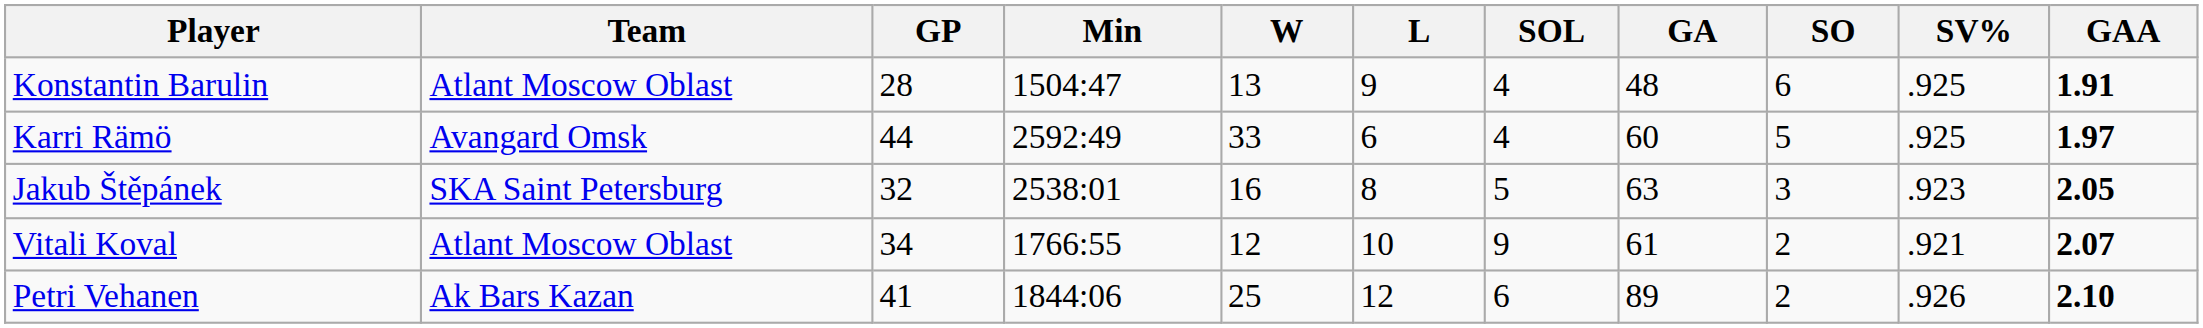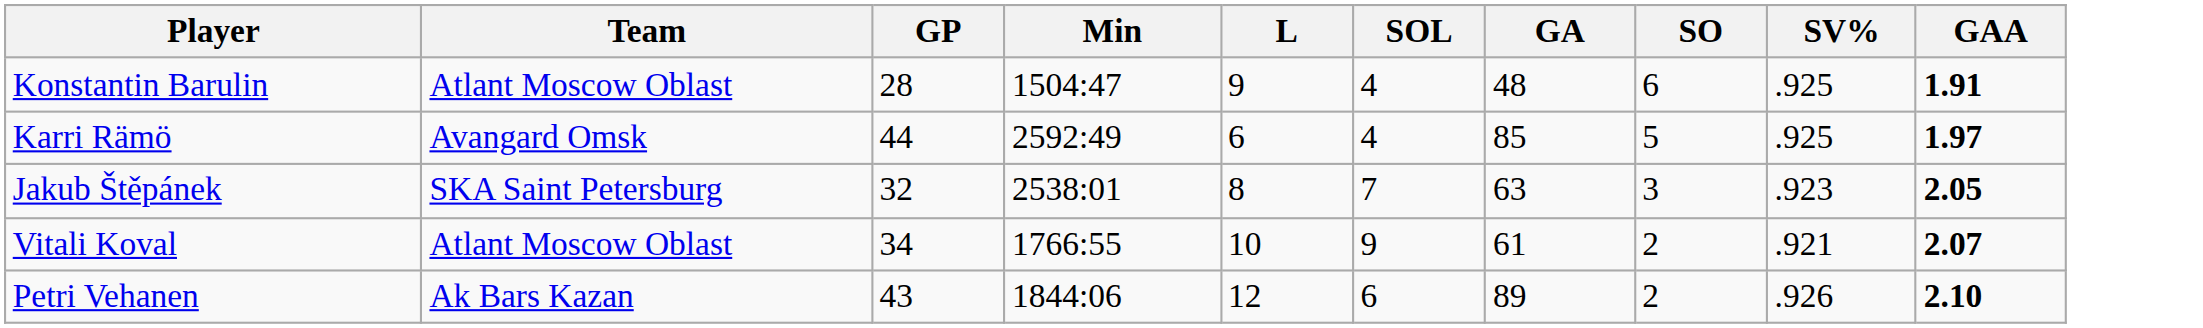 <table class="wikitable sortable">
 <tr>
 <th style="width: 12em;">Player</th>
 <th style="width: 13em;">Team</th>
 <th style="width: 3.5em;">GP</th>
 <th style="width: 6em;">Min</th>
-<th style="width: 3.5em;">W</th>
 <th style="width: 3.5em;">L</th>
 <th style="width: 3.5em;">SOL</th>
 <th style="width: 4em;">GA</th>
 <th style="width: 3.5em;">SO</th>
 <th style="width: 4em;">SV%</th>
 <th style="width: 4em;">GAA</th>
 </tr>
 <tr>
 <td> <a href='#'>Konstantin Barulin</a></td>
 <td><a href='#'>Atlant Moscow Oblast</a></td>
 <td>28</td>
 <td>1504:47</td>
-<td>13</td>
 <td>9</td>
 <td>4</td>
 <td>48</td>
 <td>6</td>
 <td>.925</td>
 <td><strong>1.91</strong></td>
 </tr>
 <tr>
 <td> <a href='#'>Karri Rämö</a></td>
 <td><a href='#'>Avangard Omsk</a></td>
 <td>44</td>
 <td>2592:49</td>
-<td>33</td>
 <td>6</td>
 <td>4</td>
-<td>60</td>
+<td>85</td>
 <td>5</td>
 <td>.925</td>
 <td><strong>1.97</strong></td>
 </tr>
 <tr>
 <td> <a href='#'>Jakub Štěpánek</a></td>
 <td><a href='#'>SKA Saint Petersburg</a></td>
 <td>32</td>
 <td>2538:01</td>
-<td>16</td>
 <td>8</td>
-<td>5</td>
+<td>7</td>
 <td>63</td>
 <td>3</td>
 <td>.923</td>
 <td><strong>2.05</strong></td>
 </tr>
 <tr>
 <td> <a href='#'>Vitali Koval</a></td>
 <td><a href='#'>Atlant Moscow Oblast</a></td>
 <td>34</td>
 <td>1766:55</td>
-<td>12</td>
 <td>10</td>
 <td>9</td>
 <td>61</td>
 <td>2</td>
 <td>.921</td>
 <td><strong>2.07</strong></td>
 </tr>
 <tr>
 <td> <a href='#'>Petri Vehanen</a></td>
 <td><a href='#'>Ak Bars Kazan</a></td>
-<td>41</td>
+<td>43</td>
 <td>1844:06</td>
-<td>25</td>
 <td>12</td>
 <td>6</td>
 <td>89</td>
 <td>2</td>
 <td>.926</td>
 <td><strong>2.10</strong></td>
 </tr>
 </table>
